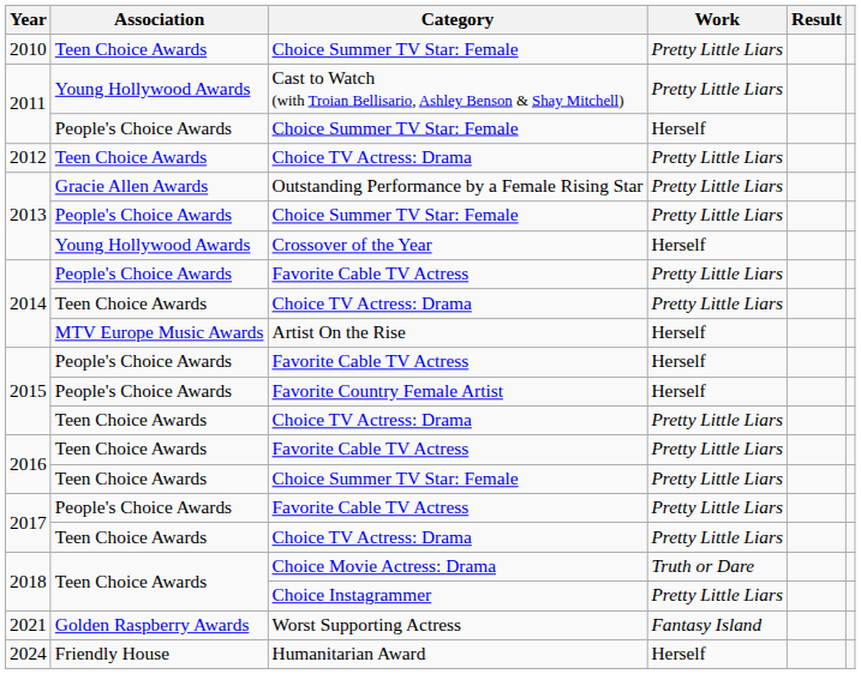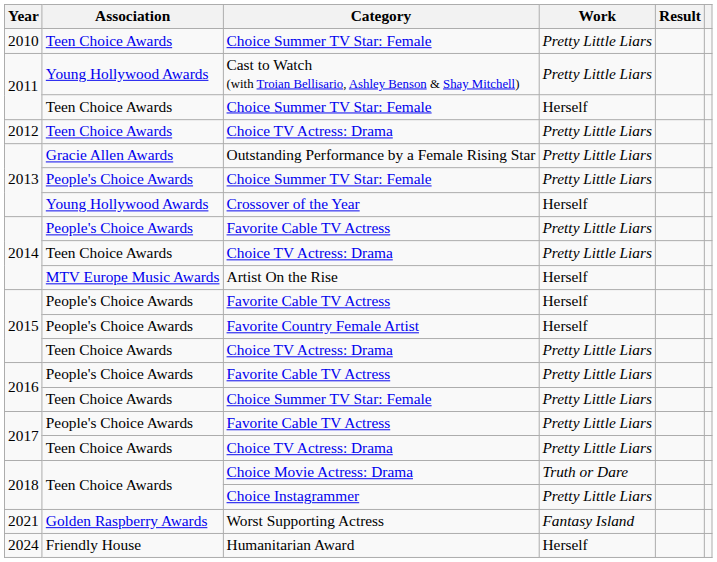 <table class="wikitable sortable">
 <tr>
 <th>Year</th>
 <th>Association</th>
 <th>Category</th>
 <th>Work</th>
 <th>Result</th>
 <th class="unsortable"></th>
 </tr>
 <tr>
 <td>2010</td>
 <td><a href='#'>Teen Choice Awards</a></td>
 <td><a href='#'>Choice Summer TV Star: Female</a></td>
 <td><em>Pretty Little Liars</em></td>
 <td></td>
 <td style="text-align:center;"></td>
 </tr>
 <tr>
 <td rowspan="2">2011</td>
 <td><a href='#'>Young Hollywood Awards</a></td>
 <td>Cast to Watch <br><small>(with <a href='#'>Troian Bellisario</a>, <a href='#'>Ashley Benson</a> & <a href='#'>Shay Mitchell</a>) </small></td>
 <td><em>Pretty Little Liars</em></td>
 <td></td>
 <td style="text-align:center;"></td>
 </tr>
 <tr>
-<td>People's Choice Awards</td>
+<td>Teen Choice Awards</td>
 <td><a href='#'>Choice Summer TV Star: Female</a></td>
 <td>Herself</td>
 <td></td>
 <td style="text-align:center;"></td>
 </tr>
 <tr>
 <td>2012</td>
 <td><a href='#'>Teen Choice Awards</a></td>
 <td><a href='#'>Choice TV Actress: Drama</a></td>
 <td><em>Pretty Little Liars</em></td>
 <td></td>
 <td style="text-align:center;"></td>
 </tr>
 <tr>
 <td rowspan="3">2013</td>
 <td><a href='#'>Gracie Allen Awards</a></td>
 <td>Outstanding Performance by a Female Rising Star</td>
 <td><em>Pretty Little Liars</em></td>
 <td></td>
 <td style="text-align:center;"></td>
 </tr>
 <tr>
 <td><a href='#'>People's Choice Awards</a></td>
 <td><a href='#'>Choice Summer TV Star: Female</a></td>
 <td><em>Pretty Little Liars</em></td>
 <td></td>
 <td style="text-align:center;"></td>
 </tr>
 <tr>
 <td><a href='#'>Young Hollywood Awards</a></td>
 <td><a href='#'>Crossover of the Year</a></td>
 <td>Herself</td>
 <td></td>
 <td style="text-align:center;"></td>
 </tr>
 <tr>
 <td rowspan="3">2014</td>
 <td><a href='#'>People's Choice Awards</a></td>
 <td><a href='#'>Favorite Cable TV Actress</a></td>
 <td><em>Pretty Little Liars</em></td>
 <td></td>
 <td style="text-align:center;"></td>
 </tr>
 <tr>
 <td>Teen Choice Awards</td>
 <td><a href='#'>Choice TV Actress: Drama</a></td>
 <td><em>Pretty Little Liars</em></td>
 <td></td>
 <td style="text-align:center;"></td>
 </tr>
 <tr>
 <td><a href='#'>MTV Europe Music Awards</a></td>
 <td>Artist On the Rise</td>
 <td>Herself</td>
 <td></td>
 <td style="text-align:center;"></td>
 </tr>
 <tr>
 <td rowspan=3>2015</td>
 <td>People's Choice Awards</td>
 <td><a href='#'>Favorite Cable TV Actress</a></td>
 <td>Herself</td>
 <td></td>
 <td style="text-align:center;"></td>
 </tr>
 <tr>
 <td>People's Choice Awards</td>
 <td><a href='#'>Favorite Country Female Artist</a></td>
 <td>Herself</td>
 <td></td>
 <td style="text-align:center;"></td>
 </tr>
 <tr>
 <td>Teen Choice Awards</td>
 <td><a href='#'>Choice TV Actress: Drama</a></td>
 <td><em>Pretty Little Liars</em></td>
 <td></td>
 <td style="text-align:center;"></td>
 </tr>
 <tr>
 <td rowspan="2">2016</td>
-<td>Teen Choice Awards</td>
+<td>People's Choice Awards</td>
 <td><a href='#'>Favorite Cable TV Actress</a></td>
 <td><em>Pretty Little Liars</em></td>
 <td></td>
 <td style="text-align:center;"></td>
 </tr>
 <tr>
 <td>Teen Choice Awards</td>
 <td><a href='#'>Choice Summer TV Star: Female</a></td>
 <td><em>Pretty Little Liars</em></td>
 <td></td>
 <td style="text-align:center;"></td>
 </tr>
 <tr>
 <td rowspan="2">2017</td>
 <td>People's Choice Awards</td>
 <td><a href='#'>Favorite Cable TV Actress</a></td>
 <td><em>Pretty Little Liars</em></td>
 <td></td>
 <td style="text-align:center;"></td>
 </tr>
 <tr>
 <td>Teen Choice Awards</td>
 <td><a href='#'>Choice TV Actress: Drama</a></td>
 <td><em>Pretty Little Liars</em></td>
 <td></td>
 <td style="text-align:center;"></td>
 </tr>
 <tr>
 <td rowspan="2">2018</td>
 <td rowspan="2">Teen Choice Awards</td>
 <td><a href='#'>Choice Movie Actress: Drama</a></td>
 <td><em>Truth or Dare</em></td>
 <td></td>
 <td style="text-align:center;"></td>
 </tr>
 <tr>
 <td><a href='#'>Choice Instagrammer</a></td>
 <td><em>Pretty Little Liars</em></td>
 <td></td>
 <td style="text-align:center;"></td>
 </tr>
 <tr>
 <td>2021</td>
 <td><a href='#'>Golden Raspberry Awards</a></td>
 <td>Worst Supporting Actress</td>
 <td><em>Fantasy Island</em></td>
 <td></td>
 <td style="text-align:center;"></td>
 </tr>
 <tr>
 <td>2024</td>
 <td>Friendly House</td>
 <td>Humanitarian Award</td>
 <td>Herself</td>
 <td></td>
 <td></td>
 </tr>
 </table>
